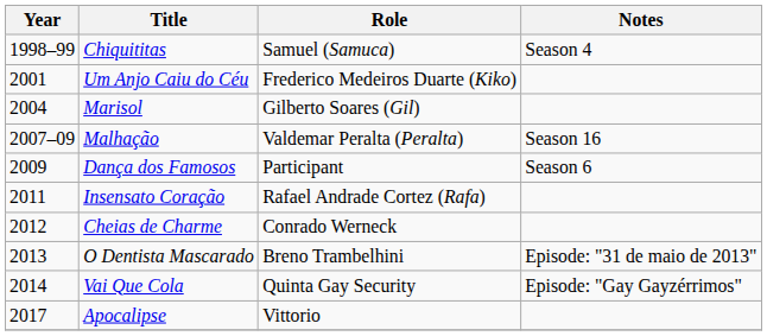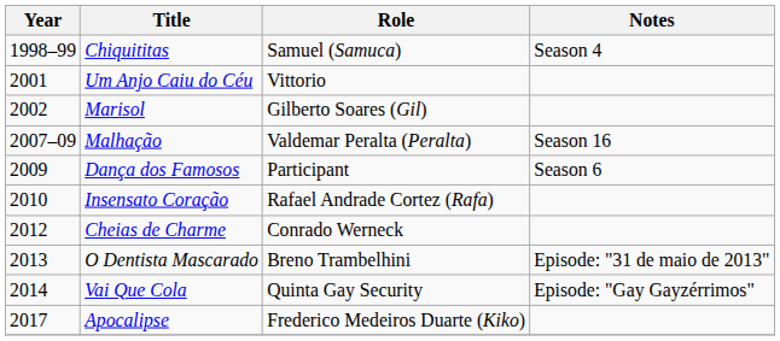 <table class="wikitable">
 <tr>
 <th>Year</th>
 <th>Title</th>
 <th>Role</th>
 <th>Notes</th>
 </tr>
 <tr>
 <td>1998–99</td>
 <td><em><a href='#'>Chiquititas</a></em></td>
 <td>Samuel (<em>Samuca</em>)</td>
 <td>Season 4</td>
 </tr>
 <tr>
 <td>2001</td>
 <td><em><a href='#'>Um Anjo Caiu do Céu</a></em></td>
-<td>Frederico Medeiros Duarte (<em>Kiko</em>)</td>
+<td>Vittorio</td>
 <td></td>
 </tr>
 <tr>
-<td>2004</td>
+<td>2002</td>
 <td><em><a href='#'>Marisol</a></em></td>
 <td>Gilberto Soares (<em>Gil</em>)</td>
 <td></td>
 </tr>
 <tr>
 <td>2007–09</td>
 <td><em><a href='#'>Malhação</a></em></td>
 <td>Valdemar Peralta (<em>Peralta</em>)</td>
 <td>Season 16</td>
 </tr>
 <tr>
 <td>2009</td>
 <td><em><a href='#'>Dança dos Famosos</a></em></td>
 <td>Participant</td>
 <td>Season 6</td>
 </tr>
 <tr>
-<td>2011</td>
+<td>2010</td>
 <td><em><a href='#'>Insensato Coração</a></em></td>
 <td>Rafael Andrade Cortez (<em>Rafa</em>)</td>
 <td></td>
 </tr>
 <tr>
 <td>2012</td>
 <td><em><a href='#'>Cheias de Charme</a></em></td>
 <td>Conrado Werneck</td>
 <td></td>
 </tr>
 <tr>
 <td>2013</td>
 <td><em>O Dentista Mascarado</em></td>
 <td>Breno Trambelhini</td>
 <td>Episode: "31 de maio de 2013"</td>
 </tr>
 <tr>
 <td>2014</td>
 <td><em><a href='#'>Vai Que Cola</a></em></td>
 <td>Quinta Gay Security</td>
 <td>Episode: "Gay Gayzérrimos"</td>
 </tr>
 <tr>
 <td>2017</td>
 <td><em><a href='#'>Apocalipse</a></em></td>
-<td>Vittorio</td>
+<td>Frederico Medeiros Duarte (<em>Kiko</em>)</td>
 <td></td>
 </tr>
 <tr>
 </tr>
 </table>
